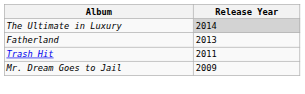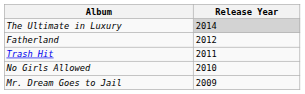 <table class="wikitable" style="width:50%;">
 <tr>
 <th>Album</th>
 <th>Release Year</th>
 </tr>
 <tr>
 <td><em>The Ultimate in Luxury</em></td>
 <td style="background: lightgrey;">2014</td>
 </tr>
 <tr>
 <td><em>Fatherland</em></td>
-<td>2013</td>
+<td>2012</td>
 </tr>
 <tr>
 <td><em><a href='#'>Trash Hit</a></em></td>
 <td>2011</td>
 </tr>
 <tr>
+<td><em>No Girls Allowed </em></td>
+<td>2010</td>
+</tr>
+<tr>
 <td><em>Mr. Dream Goes to Jail </em></td>
 <td>2009</td>
 </tr>
 </table>
